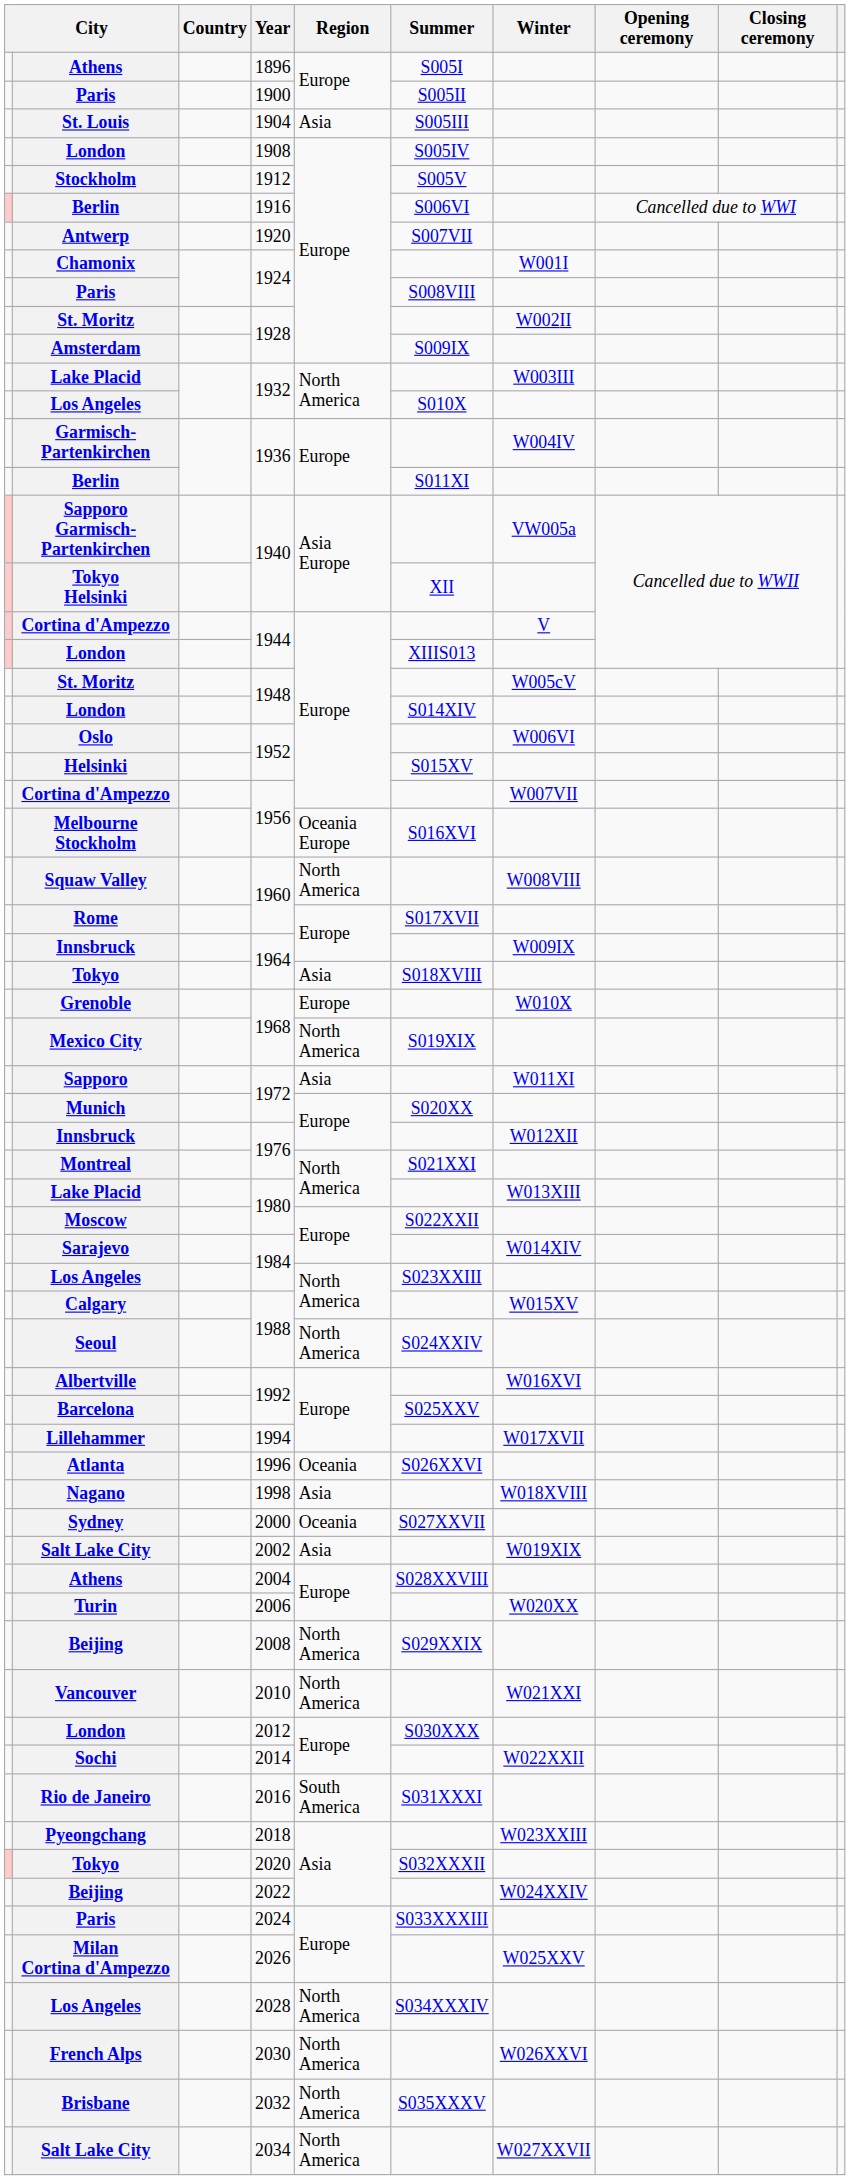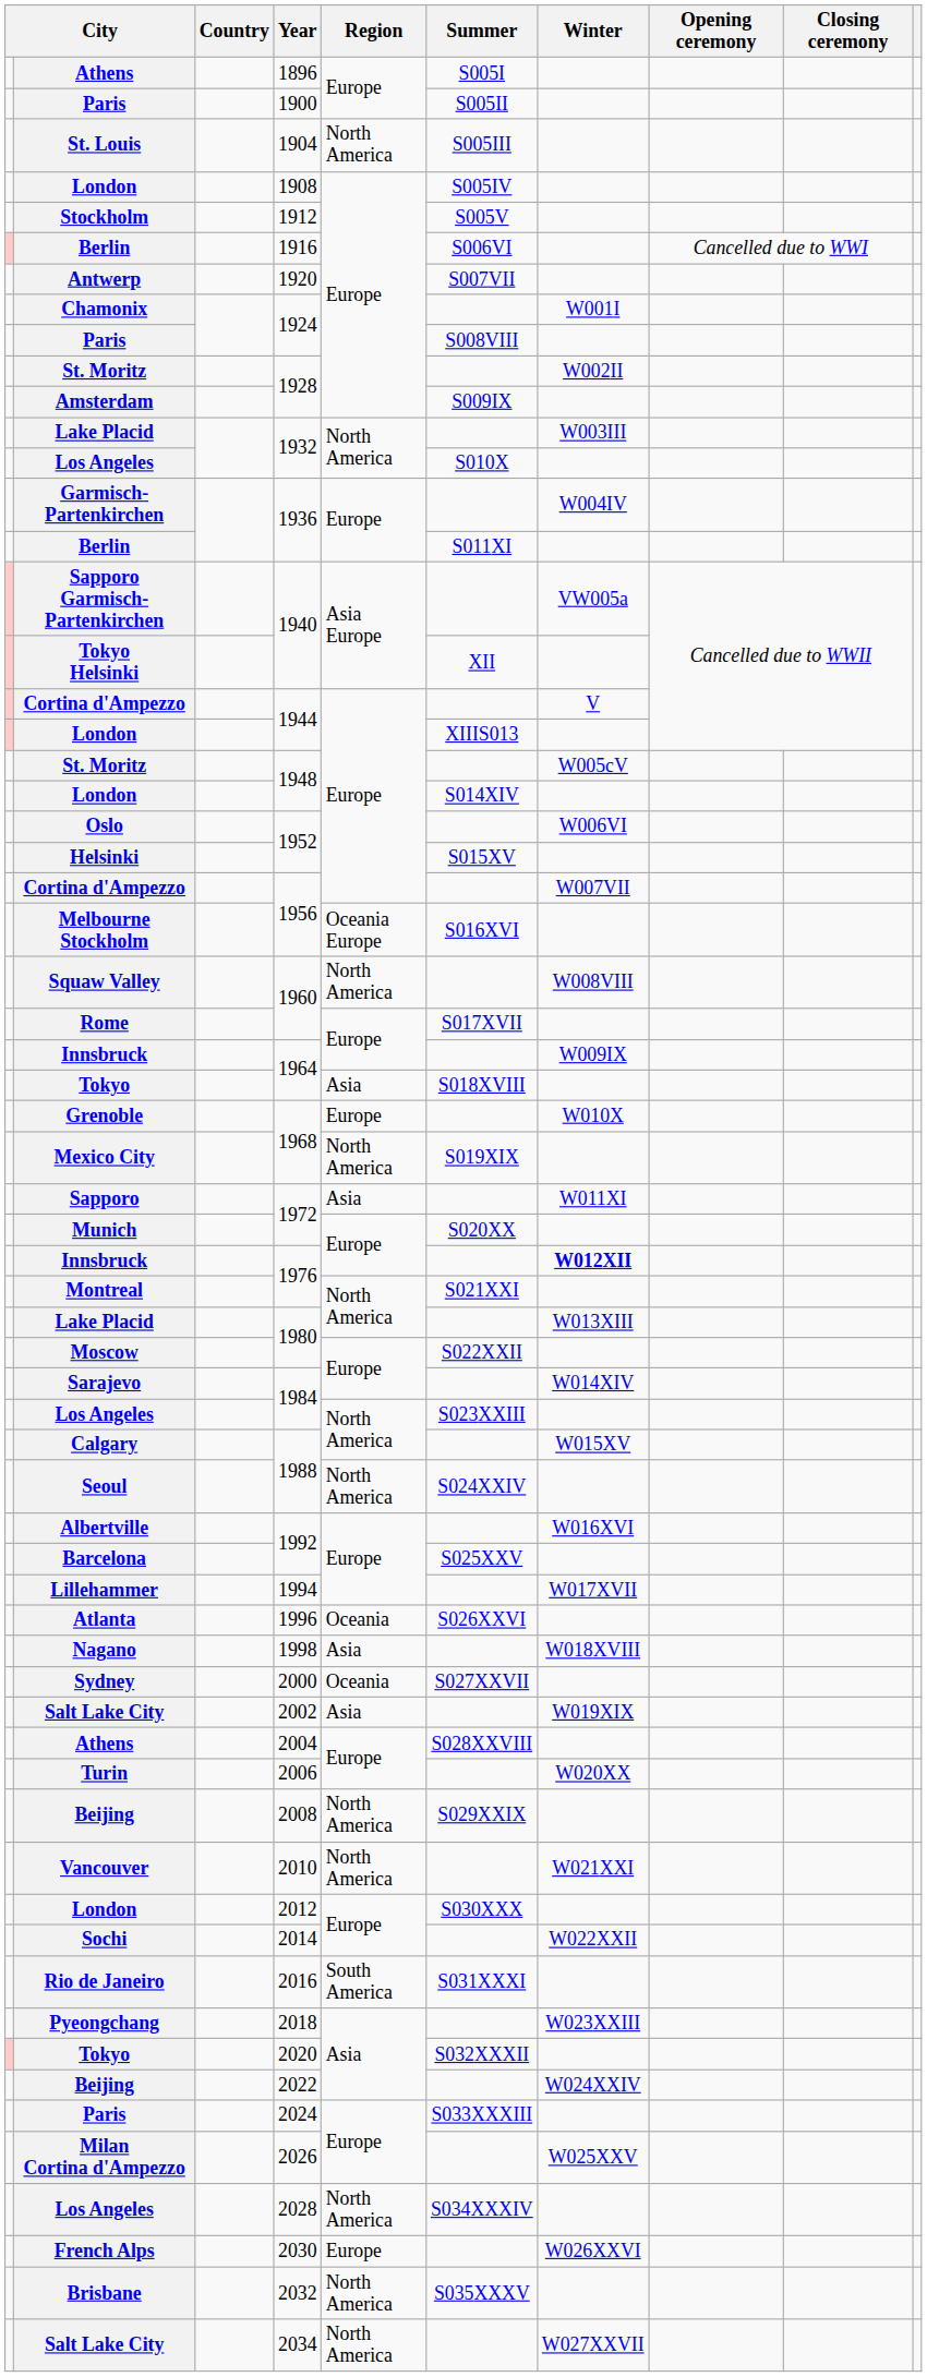 <table class="wikitable sortable plainrowheaders sticky-header" style="width:60%;">
 <tr>
 <th scope="colgroup" colspan="2">City</th>
 <th scope="col">Country</th>
 <th scope="col">Year</th>
 <th scope="col">Region</th>
 <th scope="col">Summer</th>
 <th scope="col">Winter</th>
 <th scope="col" class="unsortable">Opening ceremony</th>
 <th scope="col" class="unsortable">Closing ceremony</th>
 <th scope="col" class="unsortable"></th>
 </tr>
 <tr>
 <td></td>
 <th scope="row"><a href='#'>Athens</a></th>
 <td></td>
 <td rowspan="1" style="text-align:center">1896</td>
 <td rowspan="2">Europe</td>
 <td style="text-align:center"><a href='#'><span>S005</span>I</a></td>
 <td></td>
 <td></td>
 <td></td>
 <td></td>
 </tr>
 <tr>
 <td></td>
 <th scope="row"><a href='#'>Paris</a></th>
 <td></td>
 <td rowspan="1" style="text-align:center">1900</td>
 <td style="text-align:center"><a href='#'><span>S005</span>II</a></td>
 <td></td>
 <td></td>
 <td></td>
 <td></td>
 </tr>
 <tr>
 <td></td>
 <th scope="row"><a href='#'>St. Louis</a></th>
 <td></td>
 <td rowspan="1" style="text-align:center">1904</td>
-<td>Asia</td>
+<td>North America</td>
 <td style="text-align:center"><a href='#'><span>S005</span>III</a></td>
 <td></td>
 <td></td>
 <td></td>
 <td></td>
 </tr>
 <tr>
 <td></td>
 <th scope="row"><a href='#'>London</a></th>
 <td></td>
 <td rowspan="1" style="text-align:center">1908</td>
 <td rowspan="8">Europe</td>
 <td style="text-align:center"><a href='#'><span>S005</span>IV</a></td>
 <td></td>
 <td></td>
 <td></td>
 <td></td>
 </tr>
 <tr>
 <td></td>
 <th scope="row"><a href='#'>Stockholm</a></th>
 <td></td>
 <td rowspan="1" style="text-align:center">1912</td>
 <td style="text-align:center"><a href='#'><span>S005</span>V</a></td>
 <td></td>
 <td></td>
 <td></td>
 <td></td>
 </tr>
 <tr>
 <td style="background:#FCC"></td>
 <th scope="row"><a href='#'>Berlin</a></th>
 <td></td>
 <td rowspan="1" style="text-align:center">1916</td>
 <td style="text-align:center"><a href='#'><span>S006</span>VI</a></td>
 <td></td>
 <td colspan="2" style="text-align:center"><em>Cancelled due to <a href='#'>WWI</a></em></td>
 <td align="center"></td>
 </tr>
 <tr>
 <td></td>
 <th scope="row"><a href='#'>Antwerp</a></th>
 <td></td>
 <td style="text-align:center">1920</td>
 <td style="text-align:center"><a href='#'><span>S007</span>VII</a></td>
 <td></td>
 <td></td>
 <td></td>
 <td align="center"></td>
 </tr>
 <tr>
 <td></td>
 <th scope="row"><a href='#'>Chamonix</a></th>
 <td rowspan="2"></td>
 <td rowspan="2" style="text-align:center">1924</td>
 <td></td>
 <td style="text-align:center"><a href='#'><span>W001</span>I</a></td>
 <td></td>
 <td></td>
 <td align="center"></td>
 </tr>
 <tr>
 <td></td>
 <th scope="row"><a href='#'>Paris</a></th>
 <td style="text-align:center"><a href='#'><span>S008</span>VIII</a></td>
 <td></td>
 <td></td>
 <td></td>
 <td align="center"></td>
 </tr>
 <tr>
 <td></td>
 <th scope="row"><a href='#'>St. Moritz</a></th>
 <td></td>
 <td rowspan="2" style="text-align:center">1928</td>
 <td></td>
 <td style="text-align:center"><a href='#'><span>W002</span>II</a></td>
 <td></td>
 <td></td>
 <td align="center"></td>
 </tr>
 <tr>
 <td></td>
 <th scope="row"><a href='#'>Amsterdam</a></th>
 <td></td>
 <td style="text-align:center"><a href='#'><span>S009</span>IX</a></td>
 <td></td>
 <td></td>
 <td></td>
 <td align="center"></td>
 </tr>
 <tr>
 <td></td>
 <th scope="row"><a href='#'>Lake Placid</a></th>
 <td rowspan="2"></td>
 <td rowspan="2" style="text-align:center">1932</td>
 <td rowspan="2">North America</td>
 <td></td>
 <td style="text-align:center"><a href='#'><span>W003</span>III</a></td>
 <td></td>
 <td></td>
 <td align="center"></td>
 </tr>
 <tr>
 <td></td>
 <th scope="row"><a href='#'>Los Angeles</a></th>
 <td style="text-align:center"><a href='#'><span>S010</span>X</a></td>
 <td></td>
 <td></td>
 <td></td>
 <td align="center"></td>
 </tr>
 <tr>
 <td></td>
 <th scope="row"><a href='#'>Garmisch-Partenkirchen</a></th>
 <td rowspan="2"></td>
 <td rowspan="2" style="text-align:center">1936</td>
 <td rowspan="2">Europe</td>
 <td></td>
 <td style="text-align:center"><a href='#'><span>W004</span>IV</a></td>
 <td></td>
 <td></td>
 <td align="center"></td>
 </tr>
 <tr>
 <td></td>
 <th scope="row"><a href='#'>Berlin</a></th>
 <td style="text-align:center"><a href='#'><span>S011</span>XI</a></td>
 <td></td>
 <td></td>
 <td></td>
 <td align="center"></td>
 </tr>
 <tr>
 <td style="background:#FCC"></td>
 <th scope="row"><a href='#'>Sapporo</a><br><a href='#'>Garmisch-Partenkirchen</a></th>
 <td><br></td>
 <td rowspan="2" style="text-align:center">1940</td>
 <td rowspan="2">Asia<br>Europe</td>
 <td></td>
 <td style="text-align:center"><a href='#'>V<span>W005a</span></a></td>
 <td colspan="2" rowspan="4" style="text-align:center"><em>Cancelled due to <a href='#'>WWII</a></em></td>
 <td rowspan="4" align="center"></td>
 </tr>
 <tr>
 <td style="background:#FCC"></td>
 <th scope="row"><a href='#'>Tokyo</a><br><a href='#'>Helsinki</a></th>
 <td><br></td>
 <td style="text-align:center"><a href='#'>XII</a></td>
 <td></td>
 </tr>
 <tr>
 <td style="background:#FCC"></td>
 <th scope="row"><a href='#'>Cortina d'Ampezzo</a></th>
 <td></td>
 <td rowspan="2" style="text-align:center">1944</td>
 <td rowspan="7">Europe</td>
 <td></td>
 <td style="text-align:center"><a href='#'>V</a></td>
 </tr>
 <tr>
 <td style="background:#FCC"></td>
 <th scope="row"><a href='#'>London</a></th>
 <td></td>
 <td style="text-align:center"><a href='#'>XIII<span>S013</span></a></td>
 <td></td>
 </tr>
 <tr>
 <td></td>
 <th scope="row"><a href='#'>St. Moritz</a></th>
 <td></td>
 <td rowspan="2" style="text-align:center">1948</td>
 <td></td>
 <td style="text-align:center"><a href='#'><span>W005c</span>V</a></td>
 <td></td>
 <td></td>
 <td></td>
 </tr>
 <tr>
 <td></td>
 <th scope="row"><a href='#'>London</a></th>
 <td></td>
 <td style="text-align:center"><a href='#'><span>S014</span>XIV</a></td>
 <td></td>
 <td></td>
 <td></td>
 <td></td>
 </tr>
 <tr>
 <td></td>
 <th scope="row"><a href='#'>Oslo</a></th>
 <td></td>
 <td rowspan="2" style="text-align:center">1952</td>
 <td></td>
 <td style="text-align:center"><a href='#'><span>W006</span>VI</a></td>
 <td></td>
 <td></td>
 <td></td>
 </tr>
 <tr>
 <td></td>
 <th scope="row"><a href='#'>Helsinki</a></th>
 <td></td>
 <td style="text-align:center"><a href='#'><span>S015</span>XV</a></td>
 <td></td>
 <td></td>
 <td></td>
 <td></td>
 </tr>
 <tr>
 <td></td>
 <th scope="row"><a href='#'>Cortina d'Ampezzo</a></th>
 <td></td>
 <td rowspan="2" style="text-align:center">1956</td>
 <td></td>
 <td style="text-align:center"><a href='#'><span>W007</span>VII</a></td>
 <td></td>
 <td></td>
 <td></td>
 </tr>
 <tr>
 <td></td>
 <th scope="row"><a href='#'>Melbourne</a><br><a href='#'>Stockholm</a></th>
 <td><br></td>
 <td>Oceania<br>Europe</td>
 <td style="text-align:center"><a href='#'><span>S016</span>XVI</a></td>
 <td></td>
 <td><br></td>
 <td><br></td>
 <td></td>
 </tr>
 <tr>
 <td></td>
 <th scope="row"><a href='#'>Squaw Valley</a></th>
 <td></td>
 <td rowspan="2" style="text-align:center">1960</td>
 <td>North America</td>
 <td></td>
 <td style="text-align:center"><a href='#'><span>W008</span>VIII</a></td>
 <td></td>
 <td></td>
 <td></td>
 </tr>
 <tr>
 <td></td>
 <th scope="row"><a href='#'>Rome</a></th>
 <td></td>
 <td rowspan="2">Europe</td>
 <td style="text-align:center"><a href='#'><span>S017</span>XVII</a></td>
 <td></td>
 <td></td>
 <td></td>
 <td></td>
 </tr>
 <tr>
 <td></td>
 <th scope="row"><a href='#'>Innsbruck</a></th>
 <td></td>
 <td rowspan="2" style="text-align:center">1964</td>
 <td></td>
 <td style="text-align:center"><a href='#'><span>W009</span>IX</a></td>
 <td></td>
 <td></td>
 <td></td>
 </tr>
 <tr>
 <td></td>
 <th scope="row"><a href='#'>Tokyo</a></th>
 <td></td>
 <td>Asia</td>
 <td style="text-align:center"><a href='#'><span>S018</span>XVIII</a></td>
 <td></td>
 <td></td>
 <td></td>
 <td></td>
 </tr>
 <tr>
 <td></td>
 <th scope="row"><a href='#'>Grenoble</a></th>
 <td></td>
 <td rowspan="2" style="text-align:center">1968</td>
 <td>Europe</td>
 <td></td>
 <td style="text-align:center"><a href='#'><span>W010</span>X</a></td>
 <td></td>
 <td></td>
 <td></td>
 </tr>
 <tr>
 <td></td>
 <th scope="row"><a href='#'>Mexico City</a></th>
 <td></td>
 <td>North America</td>
 <td style="text-align:center"><a href='#'><span>S019</span>XIX</a></td>
 <td></td>
 <td></td>
 <td></td>
 <td></td>
 </tr>
 <tr>
 <td></td>
 <th scope="row"><a href='#'>Sapporo</a></th>
 <td></td>
 <td rowspan="2" style="text-align:center">1972</td>
 <td>Asia</td>
 <td></td>
 <td style="text-align:center"><a href='#'><span>W011</span>XI</a></td>
 <td></td>
 <td></td>
 <td></td>
 </tr>
 <tr>
 <td></td>
 <th scope="row"><a href='#'>Munich</a></th>
 <td></td>
 <td rowspan="2">Europe</td>
 <td style="text-align:center"><a href='#'><span>S020</span>XX</a></td>
 <td></td>
 <td></td>
 <td></td>
 <td></td>
 </tr>
 <tr>
 <td></td>
 <th scope="row"><a href='#'>Innsbruck</a></th>
 <td></td>
 <td rowspan="2" style="text-align:center">1976</td>
 <td></td>
-<td style="text-align:center"><a href='#'><span>W012</span>XII</a></td>
+<td style="text-align:center"><strong><a href='#'><span>W012</span>XII</a></strong></td>
 <td></td>
 <td></td>
 <td></td>
 </tr>
 <tr>
 <td></td>
 <th scope="row"><a href='#'>Montreal</a></th>
 <td></td>
 <td rowspan="2">North America</td>
 <td style="text-align:center"><a href='#'><span>S021</span>XXI</a></td>
 <td></td>
 <td></td>
 <td></td>
 <td></td>
 </tr>
 <tr>
 <td></td>
 <th scope="row"><a href='#'>Lake Placid</a></th>
 <td></td>
 <td rowspan="2" style="text-align:center">1980</td>
 <td></td>
 <td style="text-align:center"><a href='#'><span>W013</span>XIII</a></td>
 <td></td>
 <td></td>
 <td></td>
 </tr>
 <tr>
 <td></td>
 <th scope="row"><a href='#'>Moscow</a></th>
 <td></td>
 <td rowspan="2">Europe</td>
 <td style="text-align:center"><a href='#'><span>S022</span>XXII</a></td>
 <td></td>
 <td></td>
 <td></td>
 <td></td>
 </tr>
 <tr>
 <td></td>
 <th scope="row"><a href='#'>Sarajevo</a></th>
 <td></td>
 <td rowspan="2" style="text-align:center">1984</td>
 <td></td>
 <td style="text-align:center"><a href='#'><span>W014</span>XIV</a></td>
 <td></td>
 <td></td>
 <td></td>
 </tr>
 <tr>
 <td></td>
 <th scope="row"><a href='#'>Los Angeles</a></th>
 <td></td>
 <td rowspan="2">North America</td>
 <td style="text-align:center"><a href='#'><span>S023</span>XXIII</a></td>
 <td></td>
 <td></td>
 <td></td>
 <td></td>
 </tr>
 <tr>
 <td></td>
 <th scope="row"><a href='#'>Calgary</a></th>
 <td></td>
 <td rowspan="2" style="text-align:center">1988</td>
 <td></td>
 <td style="text-align:center"><a href='#'><span>W015</span>XV</a></td>
 <td></td>
 <td></td>
 <td></td>
 </tr>
 <tr>
 <td></td>
 <th scope="row"><a href='#'>Seoul</a></th>
 <td></td>
 <td>North America</td>
 <td style="text-align:center"><a href='#'><span>S024</span>XXIV</a></td>
 <td></td>
 <td></td>
 <td></td>
 <td></td>
 </tr>
 <tr>
 <td></td>
 <th scope="row"><a href='#'>Albertville</a></th>
 <td></td>
 <td rowspan="2" style="text-align:center">1992</td>
 <td rowspan="3">Europe</td>
 <td></td>
 <td style="text-align:center"><a href='#'><span>W016</span>XVI</a></td>
 <td></td>
 <td></td>
 <td></td>
 </tr>
 <tr>
 <td></td>
 <th scope="row"><a href='#'>Barcelona</a></th>
 <td></td>
 <td style="text-align:center"><a href='#'><span>S025</span>XXV</a></td>
 <td></td>
 <td></td>
 <td></td>
 <td></td>
 </tr>
 <tr>
 <td></td>
 <th scope="row"><a href='#'>Lillehammer</a></th>
 <td></td>
 <td rowspan="1" style="text-align:center">1994</td>
 <td></td>
 <td style="text-align:center"><a href='#'><span>W017</span>XVII</a></td>
 <td></td>
 <td></td>
 <td></td>
 </tr>
 <tr>
 <td></td>
 <th scope="row"><a href='#'>Atlanta</a></th>
 <td></td>
 <td rowspan="1" style="text-align:center">1996</td>
 <td>Oceania</td>
 <td style="text-align:center"><a href='#'><span>S026</span>XXVI</a></td>
 <td></td>
 <td></td>
 <td></td>
 <td></td>
 </tr>
 <tr>
 <td></td>
 <th scope="row"><a href='#'>Nagano</a></th>
 <td></td>
 <td rowspan="1" style="text-align:center">1998</td>
 <td>Asia</td>
 <td></td>
 <td style="text-align:center"><a href='#'><span>W018</span>XVIII</a></td>
 <td></td>
 <td></td>
 <td></td>
 </tr>
 <tr>
 <td></td>
 <th scope="row"><a href='#'>Sydney</a></th>
 <td></td>
 <td rowspan="1" style="text-align:center">2000</td>
 <td>Oceania</td>
 <td style="text-align:center"><a href='#'><span>S027</span>XXVII</a></td>
 <td></td>
 <td></td>
 <td></td>
 <td></td>
 </tr>
 <tr>
 <td></td>
 <th scope="row"><a href='#'>Salt Lake City</a></th>
 <td></td>
 <td rowspan="1" style="text-align:center">2002</td>
 <td>Asia</td>
 <td></td>
 <td style="text-align:center"><a href='#'><span>W019</span>XIX</a></td>
 <td></td>
 <td></td>
 <td></td>
 </tr>
 <tr>
 <td></td>
 <th scope="row"><a href='#'>Athens</a></th>
 <td></td>
 <td rowspan="1" style="text-align:center">2004</td>
 <td rowspan="2">Europe</td>
 <td style="text-align:center"><a href='#'><span>S028</span>XXVIII</a></td>
 <td></td>
 <td></td>
 <td></td>
 <td></td>
 </tr>
 <tr>
 <td></td>
 <th scope="row"><a href='#'>Turin</a></th>
 <td></td>
 <td rowspan="1" style="text-align:center">2006</td>
 <td></td>
 <td style="text-align:center"><a href='#'><span>W020</span>XX</a></td>
 <td></td>
 <td></td>
 <td></td>
 </tr>
 <tr>
 <td></td>
 <th scope="row"><a href='#'>Beijing</a></th>
 <td></td>
 <td rowspan="1" style="text-align:center">2008</td>
 <td>North America</td>
 <td style="text-align:center"><a href='#'><span>S029</span>XXIX</a></td>
 <td></td>
 <td></td>
 <td></td>
 <td></td>
 </tr>
 <tr>
 <td></td>
 <th scope="row"><a href='#'>Vancouver</a></th>
 <td></td>
 <td style="text-align:center">2010</td>
 <td>North America</td>
 <td></td>
 <td style="text-align:center"><a href='#'><span>W021</span>XXI</a></td>
 <td></td>
 <td></td>
 <td></td>
 </tr>
 <tr>
 <td></td>
 <th scope="row"><a href='#'>London</a></th>
 <td></td>
 <td style="text-align:center">2012</td>
 <td rowspan="2">Europe</td>
 <td style="text-align:center"><a href='#'><span>S030</span>XXX</a></td>
 <td></td>
 <td></td>
 <td></td>
 <td></td>
 </tr>
 <tr>
 <td></td>
 <th scope="row"><a href='#'>Sochi</a></th>
 <td></td>
 <td style="text-align:center">2014</td>
 <td></td>
 <td style="text-align:center"><a href='#'><span>W022</span>XXII</a></td>
 <td></td>
 <td></td>
 <td></td>
 </tr>
 <tr>
 <td></td>
 <th scope="row"><a href='#'>Rio de Janeiro</a></th>
 <td></td>
 <td style="text-align:center">2016</td>
 <td>South America</td>
 <td style="text-align:center"><a href='#'><span>S031</span>XXXI</a></td>
 <td></td>
 <td></td>
 <td></td>
 <td></td>
 </tr>
 <tr>
 <td></td>
 <th scope="row"><a href='#'>Pyeongchang</a></th>
 <td></td>
 <td style="text-align:center">2018</td>
 <td rowspan="3">Asia</td>
 <td></td>
 <td style="text-align:center"><a href='#'><span>W023</span>XXIII</a></td>
 <td></td>
 <td></td>
 <td></td>
 </tr>
 <tr>
 <td style="background:#FCC"></td>
 <th scope="row"><a href='#'>Tokyo</a></th>
 <td></td>
 <td style="text-align:center">2020</td>
 <td style="text-align:center"><a href='#'><span>S032</span>XXXII</a></td>
 <td></td>
 <td></td>
 <td></td>
 <td align="center"></td>
 </tr>
 <tr>
 <td></td>
 <th scope="row"><a href='#'>Beijing</a></th>
 <td></td>
 <td style="text-align:center">2022</td>
 <td></td>
 <td style="text-align:center"><a href='#'><span>W024</span>XXIV</a></td>
 <td></td>
 <td></td>
 <td></td>
 </tr>
 <tr>
 <td></td>
 <th scope="row"><a href='#'>Paris</a></th>
 <td></td>
 <td style="text-align:center">2024</td>
 <td rowspan="2">Europe</td>
 <td style="text-align:center"><a href='#'><span>S033</span>XXXIII</a></td>
 <td></td>
 <td></td>
 <td></td>
 <td></td>
 </tr>
 <tr>
 <td></td>
 <th scope="row"><a href='#'>Milan</a><br><a href='#'>Cortina d'Ampezzo</a></th>
 <td></td>
 <td style="text-align:center">2026</td>
 <td></td>
 <td style="text-align:center"><a href='#'><span>W025</span>XXV</a></td>
 <td></td>
 <td></td>
 <td></td>
 </tr>
 <tr>
 <td></td>
 <th scope="row"><a href='#'>Los Angeles</a></th>
 <td></td>
 <td style="text-align:center">2028</td>
 <td>North America</td>
 <td style="text-align:center"><a href='#'><span>S034</span>XXXIV</a></td>
 <td></td>
 <td></td>
 <td></td>
 <td></td>
 </tr>
 <tr>
 <td></td>
 <th scope="row"><a href='#'>French Alps</a></th>
 <td></td>
 <td style="text-align:center">2030</td>
-<td>North America</td>
+<td>Europe</td>
 <td></td>
 <td style="text-align:center"><a href='#'><span>W026</span>XXVI</a></td>
 <td></td>
 <td></td>
 <td></td>
 </tr>
 <tr>
 <td></td>
 <th scope="row"><a href='#'>Brisbane</a></th>
 <td></td>
 <td style="text-align:center">2032</td>
 <td>North America</td>
 <td style="text-align:center"><a href='#'><span>S035</span>XXXV</a></td>
 <td></td>
 <td></td>
 <td></td>
 <td></td>
 </tr>
 <tr>
 <td></td>
 <th scope="row"><a href='#'>Salt Lake City</a></th>
 <td></td>
 <td style="text-align:center">2034</td>
 <td>North America</td>
 <td></td>
 <td style="text-align:center"><a href='#'><span>W027</span>XXVII</a></td>
 <td></td>
 <td></td>
 <td></td>
 </tr>
 </table>
